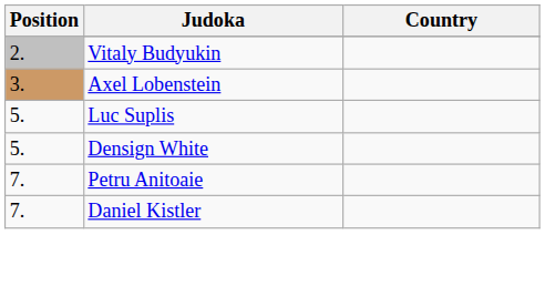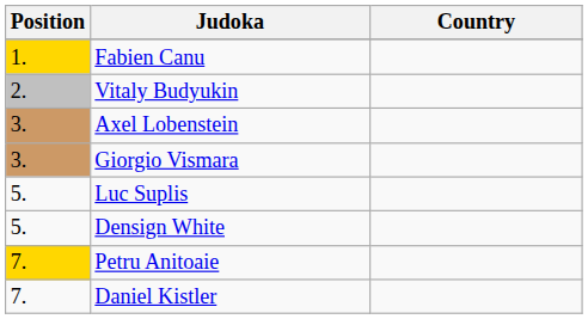 <table class="wikitable">
 <tr>
 <th width="10">Position</th>
 <th width="200">Judoka</th>
 <th width="150">Country</th>
 </tr>
 <tr>
 </tr>
 <tr>
+<td style="background-color:gold">1.</td>
+<td><a href='#'>Fabien Canu</a></td>
+<td></td>
+</tr>
+<tr>
 <td style="background-color:silver">2.</td>
 <td><a href='#'>Vitaly Budyukin</a></td>
 <td></td>
 </tr>
 <tr>
 <td style="background-color:#CC9966">3.</td>
 <td><a href='#'>Axel Lobenstein</a></td>
+<td></td>
+</tr>
+<tr>
+<td style="background-color:#CC9966">3.</td>
+<td><a href='#'>Giorgio Vismara</a></td>
 <td></td>
 </tr>
 <tr>
 <td>5.</td>
 <td><a href='#'>Luc Suplis</a></td>
 <td></td>
 </tr>
 <tr>
 <td>5.</td>
 <td><a href='#'>Densign White</a></td>
 <td></td>
 </tr>
 <tr>
-<td>7.</td>
+<td style="background: gold;">7.</td>
 <td><a href='#'>Petru Anitoaie</a></td>
 <td></td>
 </tr>
 <tr>
 <td>7.</td>
 <td><a href='#'>Daniel Kistler</a></td>
 <td></td>
 </tr>
 </table>
